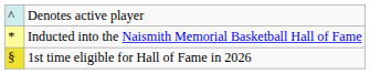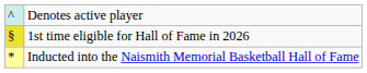 <table class="wikitable">
 <tr>
 <td style="background:#cfecec; width:1em;">^</td>
 <td>Denotes active player</td>
 </tr>
 <tr>
+<td style="background:#F0E130; width:1em">§</td>
+<td>1st time eligible for Hall of Fame in 2026</td>
+</tr>
+<tr>
 <td style="background-color:#FFFF99; width:1em">*</td>
 <td>Inducted into the <a href='#'>Naismith Memorial Basketball Hall of Fame</a></td>
 </tr>
-<tr>
-<td style="background:#F0E130; width:1em">§</td>
-<td>1st time eligible for Hall of Fame in 2026</td>
-</tr>
 </table>
